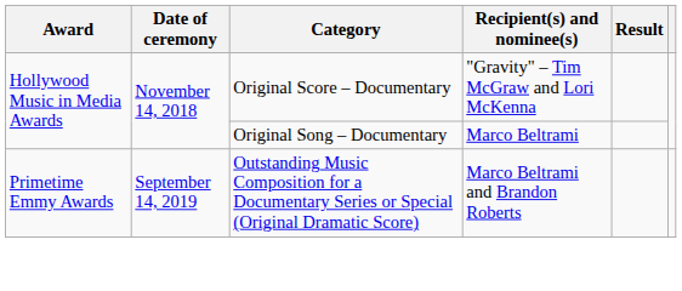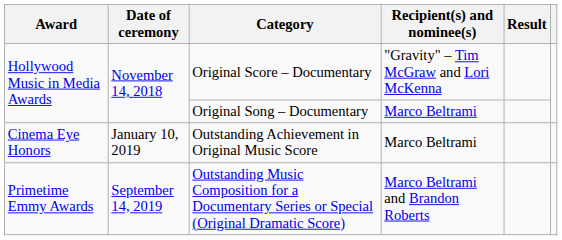 <table class="wikitable sortable">
 <tr>
 <th>Award</th>
 <th>Date of ceremony</th>
 <th>Category</th>
 <th>Recipient(s) and nominee(s)</th>
 <th>Result</th>
 <th class="unsortable"></th>
 </tr>
 <tr>
 <td rowspan="2"><a href='#'>Hollywood Music in Media Awards</a></td>
 <td rowspan="2"><a href='#'>November 14, 2018</a></td>
 <td>Original Score – Documentary</td>
 <td>"Gravity" – <a href='#'>Tim McGraw</a> and <a href='#'>Lori McKenna</a></td>
 <td></td>
 <td rowspan="2" style="text-align:center;"><br></td>
 </tr>
 <tr>
 <td>Original Song – Documentary</td>
 <td><a href='#'>Marco Beltrami</a></td>
 <td></td>
 </tr>
 <tr>
+<td><a href='#'>Cinema Eye Honors</a></td>
+<td>January 10, 2019</td>
+<td>Outstanding Achievement in Original Music Score</td>
+<td>Marco Beltrami</td>
+<td></td>
+<td style="text-align:center;"></td>
+</tr>
+<tr>
 <td><a href='#'>Primetime Emmy Awards</a></td>
 <td><a href='#'>September 14, 2019</a></td>
 <td><a href='#'>Outstanding Music Composition for a Documentary Series or Special (Original Dramatic Score)</a></td>
 <td><a href='#'>Marco Beltrami</a> and <a href='#'>Brandon Roberts</a></td>
 <td></td>
 <td style="text-align:center;"><br></td>
 </tr>
 </table>
